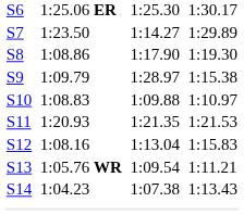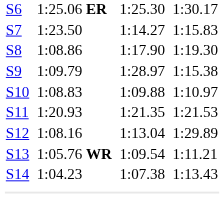 <table>
 <tr>
 <td><a href='#'>S6</a></td>
 <td></td>
 <td>1:25.06 <strong>ER</strong></td>
 <td></td>
 <td>1:25.30</td>
 <td></td>
 <td>1:30.17</td>
 </tr>
 <tr>
 <td><a href='#'>S7</a></td>
 <td></td>
 <td>1:23.50</td>
 <td></td>
 <td>1:14.27</td>
 <td></td>
-<td>1:29.89</td>
+<td>1:15.83</td>
 </tr>
 <tr>
 <td><a href='#'>S8</a></td>
 <td></td>
 <td>1:08.86</td>
 <td></td>
 <td>1:17.90</td>
 <td></td>
 <td>1:19.30</td>
 </tr>
 <tr>
 <td><a href='#'>S9</a></td>
 <td></td>
 <td>1:09.79</td>
 <td></td>
 <td>1:28.97</td>
 <td></td>
 <td>1:15.38</td>
 </tr>
 <tr>
 <td><a href='#'>S10</a></td>
 <td></td>
 <td>1:08.83</td>
 <td></td>
 <td>1:09.88</td>
 <td></td>
 <td>1:10.97</td>
 </tr>
 <tr>
 <td><a href='#'>S11</a></td>
 <td></td>
 <td>1:20.93</td>
 <td></td>
 <td>1:21.35</td>
 <td></td>
 <td>1:21.53</td>
 </tr>
 <tr>
 <td><a href='#'>S12</a></td>
 <td></td>
 <td>1:08.16</td>
 <td></td>
 <td>1:13.04</td>
 <td></td>
-<td>1:15.83</td>
+<td>1:29.89</td>
 </tr>
 <tr>
 <td><a href='#'>S13</a></td>
 <td></td>
 <td>1:05.76 <strong>WR</strong></td>
 <td></td>
 <td>1:09.54</td>
 <td></td>
 <td>1:11.21</td>
 </tr>
 <tr>
 <td><a href='#'>S14</a></td>
 <td></td>
 <td>1:04.23</td>
 <td></td>
 <td>1:07.38</td>
 <td></td>
 <td>1:13.43</td>
 </tr>
 <tr>
 <td colspan=7></td>
 </tr>
 <tr>
 </tr>
 <tr bgcolor= e8e8e8>
 <td colspan=7></td>
 </tr>
 </table>
